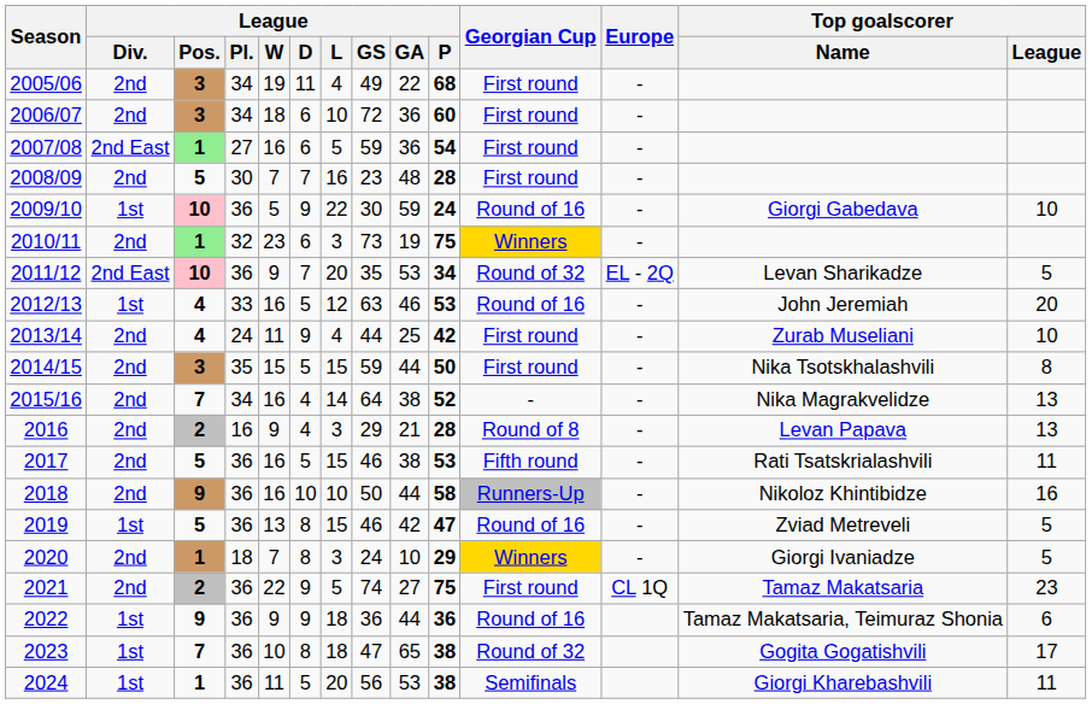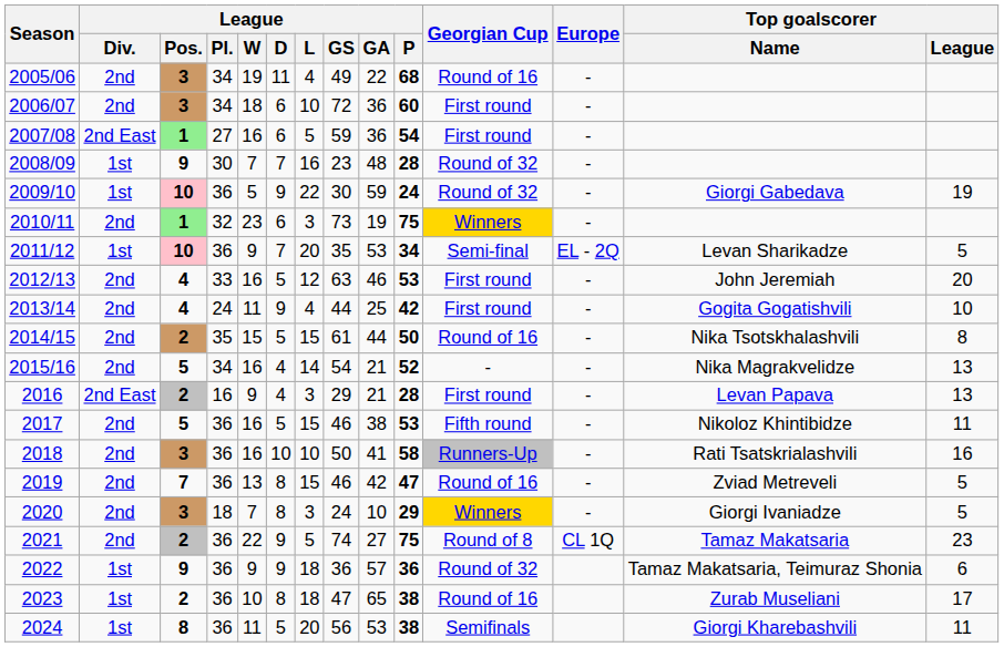 <table class="wikitable">
 <tr style="background:#efefef;">
 <th rowspan="2">Season</th>
 <th colspan="9">League</th>
 <th rowspan="2"><a href='#'>Georgian Cup</a></th>
 <th rowspan="2"><a href='#'>Europe</a></th>
 <th colspan="2">Top goalscorer</th>
 </tr>
 <tr>
 <th>Div.</th>
 <th>Pos.</th>
 <th>Pl.</th>
 <th>W</th>
 <th>D</th>
 <th>L</th>
 <th>GS</th>
 <th>GA</th>
 <th>P</th>
 <th>Name</th>
 <th>League</th>
 </tr>
 <tr>
 <td align=center><a href='#'>2005/06</a></td>
 <td align=center><a href='#'>2nd</a></td>
 <td style="text-align:center; background:#cc9966;"><strong>3</strong></td>
 <td align=center>34</td>
 <td align=center>19</td>
 <td align=center>11</td>
 <td align=center>4</td>
 <td align=center>49</td>
 <td align=center>22</td>
 <td align=center><strong>68</strong></td>
-<td align=center><a href='#'>First round</a></td>
+<td align=center><a href='#'>Round of 16</a></td>
 <td align=center>-</td>
 <td align=center></td>
 <td align=center></td>
 </tr>
 <tr>
 <td align=center><a href='#'>2006/07</a></td>
 <td align=center><a href='#'>2nd</a></td>
 <td style="text-align:center; background:#cc9966;"><strong>3</strong></td>
 <td align=center>34</td>
 <td align=center>18</td>
 <td align=center>6</td>
 <td align=center>10</td>
 <td align=center>72</td>
 <td align=center>36</td>
 <td align=center><strong>60</strong></td>
 <td align=center><a href='#'>First round</a></td>
 <td align=center>-</td>
 <td align=center></td>
 <td align=center></td>
 </tr>
 <tr>
 <td align=center><a href='#'>2007/08</a></td>
 <td align=center><a href='#'>2nd East</a></td>
 <td style="text-align:center; background:lightgreen;"><strong>1</strong></td>
 <td align=center>27</td>
 <td align=center>16</td>
 <td align=center>6</td>
 <td align=center>5</td>
 <td align=center>59</td>
 <td align=center>36</td>
 <td align=center><strong>54</strong></td>
 <td align=center><a href='#'>First round</a></td>
 <td align=center>-</td>
 <td align=center></td>
 <td align=center></td>
 </tr>
 <tr>
 <td align=center><a href='#'>2008/09</a></td>
-<td align=center><a href='#'>2nd</a></td>
-<td style="text-align:center; background:;"><strong>5</strong></td>
+<td align=center><a href='#'>1st</a></td>
+<td style="text-align:center; background:;"><strong>9</strong></td>
 <td align=center>30</td>
 <td align=center>7</td>
 <td align=center>7</td>
 <td align=center>16</td>
 <td align=center>23</td>
 <td align=center>48</td>
 <td align=center><strong>28</strong></td>
-<td align=center><a href='#'>First round</a></td>
+<td align=center><a href='#'>Round of 32</a></td>
 <td align=center>-</td>
 <td align=center></td>
 <td align=center></td>
 </tr>
 <tr>
 <td align=center><a href='#'>2009/10</a></td>
 <td align=center><a href='#'>1st</a></td>
 <td style="text-align:center; background:pink;"><strong>10</strong></td>
 <td align=center>36</td>
 <td align=center>5</td>
 <td align=center>9</td>
 <td align=center>22</td>
 <td align=center>30</td>
 <td align=center>59</td>
 <td align=center><strong>24</strong></td>
-<td align=center><a href='#'>Round of 16</a></td>
+<td align=center><a href='#'>Round of 32</a></td>
 <td align=center>-</td>
 <td align=center><a href='#'>Giorgi Gabedava</a></td>
-<td align=center>10</td>
+<td align=center>19</td>
 </tr>
 <tr>
 <td align=center><a href='#'>2010/11</a></td>
 <td align=center><a href='#'>2nd</a></td>
 <td style="text-align:center; background:lightgreen;"><strong>1</strong></td>
 <td align=center>32</td>
 <td align=center>23</td>
 <td align=center>6</td>
 <td align=center>3</td>
 <td align=center>73</td>
 <td align=center>19</td>
 <td align=center><strong>75</strong></td>
 <td align=center bgcolor=gold><a href='#'>Winners</a></td>
 <td align=center>-</td>
 <td align=center></td>
 <td align=center></td>
 </tr>
 <tr>
 <td align=center><a href='#'>2011/12</a></td>
-<td align=center><a href='#'>2nd East</a></td>
+<td align=center><a href='#'>1st</a></td>
 <td style="text-align:center; background:pink;"><strong>10</strong></td>
 <td align=center>36</td>
 <td align=center>9</td>
 <td align=center>7</td>
 <td align=center>20</td>
 <td align=center>35</td>
 <td align=center>53</td>
 <td align=center><strong>34</strong></td>
-<td align=center><a href='#'>Round of 32</a></td>
+<td align=center><a href='#'>Semi-final</a></td>
 <td align=center><a href='#'>EL</a> - <a href='#'>2Q</a></td>
 <td align=center>Levan Sharikadze</td>
 <td align=center>5</td>
 </tr>
 <tr>
 <td align=center><a href='#'>2012/13</a></td>
-<td align=center><a href='#'>1st</a></td>
+<td align=center><a href='#'>2nd</a></td>
 <td style="text-align:center; background:;"><strong>4</strong></td>
 <td align=center>33</td>
 <td align=center>16</td>
 <td align=center>5</td>
 <td align=center>12</td>
 <td align=center>63</td>
 <td align=center>46</td>
 <td align=center><strong>53</strong></td>
-<td align=center><a href='#'>Round of 16</a></td>
+<td align=center><a href='#'>First round</a></td>
 <td align=center>-</td>
 <td align=center>John Jeremiah</td>
 <td align=center>20</td>
 </tr>
 <tr>
 <td align=center><a href='#'>2013/14</a></td>
 <td align=center><a href='#'>2nd</a></td>
 <td style="text-align:center; background:;"><strong>4</strong></td>
 <td align=center>24</td>
 <td align=center>11</td>
 <td align=center>9</td>
 <td align=center>4</td>
 <td align=center>44</td>
 <td align=center>25</td>
 <td align=center><strong>42</strong></td>
 <td align=center><a href='#'>First round</a></td>
 <td align=center>-</td>
-<td align=center><a href='#'>Zurab Museliani</a></td>
+<td align=center><a href='#'>Gogita Gogatishvili</a></td>
 <td align=center>10</td>
 </tr>
 <tr>
 <td align=center><a href='#'>2014/15</a></td>
 <td align=center><a href='#'>2nd</a></td>
-<td style="text-align:center; background:#cc9966;"><strong>3</strong></td>
+<td style="text-align:center; background:#cc9966;"><strong>2</strong></td>
 <td align=center>35</td>
 <td align=center>15</td>
 <td align=center>5</td>
 <td align=center>15</td>
-<td align=center>59</td>
+<td align=center>61</td>
 <td align=center>44</td>
 <td align=center><strong>50</strong></td>
-<td align=center><a href='#'>First round</a></td>
+<td align=center><a href='#'>Round of 16</a></td>
 <td align=center>-</td>
 <td align=center>Nika Tsotskhalashvili</td>
 <td align=center>8</td>
 </tr>
 <tr>
 <td align=center><a href='#'>2015/16</a></td>
 <td align=center><a href='#'>2nd</a></td>
-<td style="text-align:center; background:;"><strong>7</strong></td>
+<td style="text-align:center; background:;"><strong>5</strong></td>
 <td align=center>34</td>
 <td align=center>16</td>
 <td align=center>4</td>
 <td align=center>14</td>
-<td align=center>64</td>
-<td align=center>38</td>
+<td align=center>54</td>
+<td align=center>21</td>
 <td align=center><strong>52</strong></td>
 <td align=center>-</td>
 <td align=center>-</td>
 <td align=center>Nika Magrakvelidze</td>
 <td align=center>13</td>
 </tr>
 <tr>
 <td align=center><a href='#'>2016</a></td>
-<td align=center><a href='#'>2nd</a></td>
+<td align=center><a href='#'>2nd East</a></td>
 <td style="text-align:center;" bgcolor=silver><strong>2</strong></td>
 <td align=center>16</td>
 <td align=center>9</td>
 <td align=center>4</td>
 <td align=center>3</td>
 <td align=center>29</td>
 <td align=center>21</td>
 <td align=center><strong>28</strong></td>
-<td align=center><a href='#'>Round of 8</a></td>
+<td align=center><a href='#'>First round</a></td>
 <td align=center>-</td>
 <td align=center><a href='#'>Levan Papava</a></td>
 <td align=center>13</td>
 </tr>
 <tr>
 <td align=center><a href='#'>2017</a></td>
 <td align=center><a href='#'>2nd</a></td>
 <td style="text-align:center; background:;"><strong>5</strong></td>
 <td align=center>36</td>
 <td align=center>16</td>
 <td align=center>5</td>
 <td align=center>15</td>
 <td align=center>46</td>
 <td align=center>38</td>
 <td align=center><strong>53</strong></td>
 <td align=center><a href='#'>Fifth round</a></td>
 <td align=center>-</td>
-<td align=center>Rati Tsatskrialashvili</td>
+<td align=center>Nikoloz Khintibidze</td>
 <td align=center>11</td>
 </tr>
 <tr>
 <td align=center><a href='#'>2018</a></td>
 <td align=center><a href='#'>2nd</a></td>
-<td style="text-align:center; background:#cc9966;"><strong>9</strong></td>
+<td style="text-align:center; background:#cc9966;"><strong>3</strong></td>
 <td align=center>36</td>
 <td align=center>16</td>
 <td align=center>10</td>
 <td align=center>10</td>
 <td align=center>50</td>
-<td align=center>44</td>
+<td align=center>41</td>
 <td align=center><strong>58</strong></td>
 <td align=center bgcolor=silver><a href='#'>Runners-Up</a></td>
 <td align=center>-</td>
-<td align=center>Nikoloz Khintibidze</td>
+<td align=center>Rati Tsatskrialashvili</td>
 <td align=center>16</td>
 </tr>
 <tr>
 <td align=center><a href='#'>2019</a></td>
-<td align=center><a href='#'>1st</a></td>
-<td style="text-align:center; background:;"><strong>5</strong></td>
+<td align=center><a href='#'>2nd</a></td>
+<td style="text-align:center; background:;"><strong>7</strong></td>
 <td align=center>36</td>
 <td align=center>13</td>
 <td align=center>8</td>
 <td align=center>15</td>
 <td align=center>46</td>
 <td align=center>42</td>
 <td align=center><strong>47</strong></td>
 <td align=center><a href='#'>Round of 16</a></td>
 <td align=center>-</td>
 <td align=center>Zviad Metreveli</td>
 <td align=center>5</td>
 </tr>
 <tr>
 <td align=center><a href='#'>2020</a></td>
 <td align=center><a href='#'>2nd</a></td>
-<td style="text-align:center; background:#cc9966;"><strong>1</strong></td>
+<td style="text-align:center; background:#cc9966;"><strong>3</strong></td>
 <td align=center>18</td>
 <td align=center>7</td>
 <td align=center>8</td>
 <td align=center>3</td>
 <td align=center>24</td>
 <td align=center>10</td>
 <td align=center><strong>29</strong></td>
 <td align=center bgcolor=gold><a href='#'>Winners</a></td>
 <td align=center>-</td>
 <td align=center>Giorgi Ivaniadze</td>
 <td align=center>5</td>
 </tr>
 <tr>
 <td align=center><a href='#'>2021</a></td>
 <td align=center><a href='#'>2nd</a></td>
 <td style="text-align:center;" bgcolor=silver><strong>2</strong></td>
 <td align=center>36</td>
 <td align=center>22</td>
 <td align=center>9</td>
 <td align=center>5</td>
 <td align=center>74</td>
 <td align=center>27</td>
 <td align=center><strong>75</strong></td>
-<td align=center><a href='#'>First round</a></td>
+<td align=center><a href='#'>Round of 8</a></td>
 <td align=center><a href='#'>CL</a> 1Q</td>
 <td align=center><a href='#'>Tamaz Makatsaria</a></td>
 <td align=center>23</td>
 </tr>
 <tr>
 <td align=center><a href='#'>2022</a></td>
 <td align=center><a href='#'>1st</a></td>
 <td style="text-align:center;"><strong>9</strong></td>
 <td align=center>36</td>
 <td align=center>9</td>
 <td align=center>9</td>
 <td align=center>18</td>
 <td align=center>36</td>
-<td align=center>44</td>
+<td align=center>57</td>
 <td align=center><strong>36</strong></td>
-<td align=center><a href='#'>Round of 16</a></td>
+<td align=center><a href='#'>Round of 32</a></td>
 <td align=center></td>
 <td align=center>Tamaz Makatsaria, Teimuraz Shonia</td>
 <td align=center>6</td>
 </tr>
 <tr>
 <td align=center><a href='#'>2023</a></td>
 <td align=center><a href='#'>1st</a></td>
-<td style="text-align:center;"><strong>7</strong></td>
+<td style="text-align:center;"><strong>2</strong></td>
 <td align=center>36</td>
 <td align=center>10</td>
 <td align=center>8</td>
 <td align=center>18</td>
 <td align=center>47</td>
 <td align=center>65</td>
 <td align=center><strong>38</strong></td>
-<td align=center><a href='#'>Round of 32</a></td>
+<td align=center><a href='#'>Round of 16</a></td>
 <td align=center></td>
-<td align=center><a href='#'>Gogita Gogatishvili</a></td>
+<td align=center><a href='#'>Zurab Museliani</a></td>
 <td align=center>17</td>
 </tr>
 <tr>
 <td align=center><a href='#'>2024</a></td>
 <td align=center><a href='#'>1st</a></td>
-<td style="text-align:center;"><strong>1</strong></td>
+<td style="text-align:center;"><strong>8</strong></td>
 <td align=center>36</td>
 <td align=center>11</td>
 <td align=center>5</td>
 <td align=center>20</td>
 <td align=center>56</td>
 <td align=center>53</td>
 <td align=center><strong>38</strong></td>
 <td align=center><a href='#'>Semifinals</a></td>
 <td align=center></td>
 <td align=center><a href='#'>Giorgi Kharebashvili</a></td>
 <td align=center>11</td>
 </tr>
 </table>
